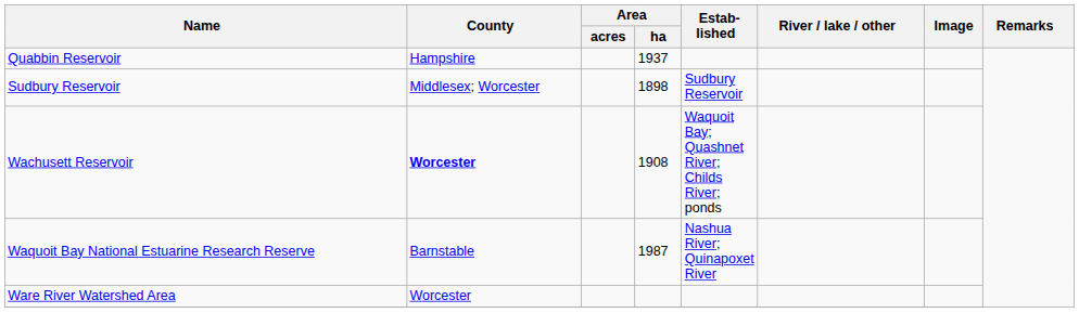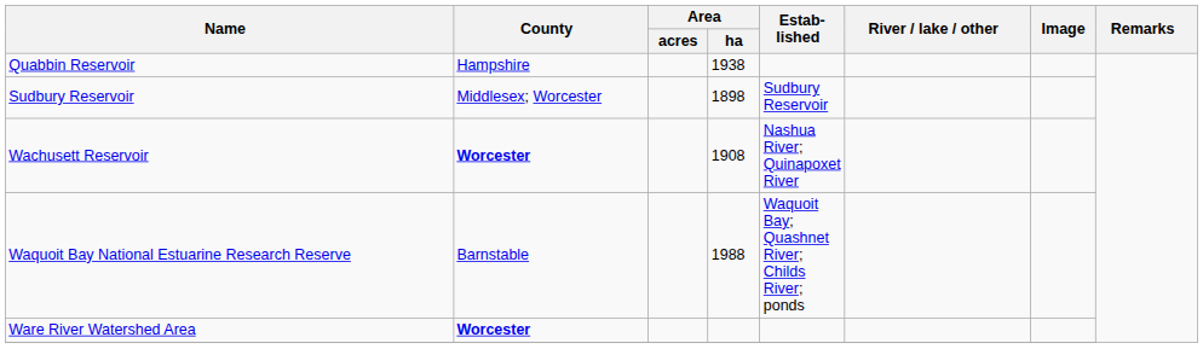 <table class="wikitable sortable" style="width:100%">
 <tr ->
 <th width="*" rowspan=2><strong>Name</strong>  </th>
 <th width="*" rowspan=2><strong>County</strong>  </th>
 <th colspan=2>Area</th>
 <th width="5%" rowspan=2><strong>Estab- <br>lished</strong>  </th>
 <th width="*" class="unsortable" rowspan=2><strong>River / lake / other</strong>  </th>
 <th style="width:*;" class="unsortable" rowspan=2><strong>Image</strong></th>
 <th width="*" class="unsortable" rowspan=2><strong>Remarks</strong>  </th>
 </tr>
 <tr ->
 <th>acres</th>
 <th>ha</th>
 </tr>
 <tr ->
 <td><a href='#'>Quabbin Reservoir</a></td>
 <td><a href='#'>Hampshire</a></td>
 <td></td>
-<td>1937</td>
+<td>1938</td>
 <td></td>
 <td></td>
 <td></td>
 </tr>
 <tr ->
 <td><a href='#'>Sudbury Reservoir</a></td>
 <td><a href='#'>Middlesex</a>; <a href='#'>Worcester</a></td>
 <td></td>
 <td>1898</td>
 <td><a href='#'>Sudbury Reservoir</a></td>
 <td></td>
 <td></td>
 </tr>
 <tr ->
 <td><a href='#'>Wachusett Reservoir</a></td>
 <td><strong><a href='#'>Worcester</a></strong></td>
 <td></td>
 <td>1908</td>
-<td><a href='#'>Waquoit Bay</a>; <a href='#'>Quashnet River</a>; <a href='#'>Childs River</a>; ponds</td>
+<td><a href='#'>Nashua River</a>; <a href='#'>Quinapoxet River</a></td>
 <td></td>
 <td></td>
 </tr>
 <tr ->
 <td><a href='#'>Waquoit Bay National Estuarine Research Reserve</a></td>
 <td><a href='#'>Barnstable</a></td>
 <td></td>
-<td>1987</td>
-<td><a href='#'>Nashua River</a>; <a href='#'>Quinapoxet River</a></td>
+<td>1988</td>
+<td><a href='#'>Waquoit Bay</a>; <a href='#'>Quashnet River</a>; <a href='#'>Childs River</a>; ponds</td>
 <td></td>
 <td></td>
 </tr>
 <tr ->
 <td><a href='#'>Ware River Watershed Area</a></td>
-<td><a href='#'>Worcester</a></td>
+<td><strong><a href='#'>Worcester</a></strong></td>
 <td></td>
 <td></td>
 <td></td>
 <td></td>
 <td></td>
 </tr>
 <tr ->
 </tr>
 </table>
